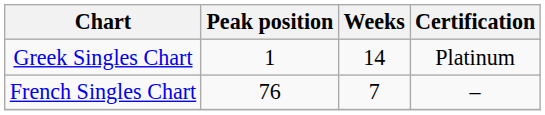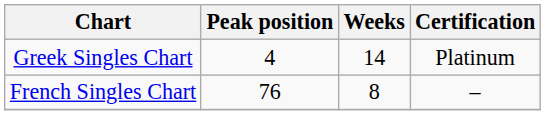 <table class="wikitable">
 <tr>
 <th align="left">Chart</th>
 <th align="left">Peak position</th>
 <th align="left">Weeks</th>
 <th align="left">Certification</th>
 </tr>
 <tr>
 <td align="center"><a href='#'>Greek Singles Chart</a></td>
-<td align="center">1</td>
+<td align="center">4</td>
 <td align="center">14</td>
 <td align="center">Platinum</td>
 </tr>
 <tr>
 <td align="center"><a href='#'>French Singles Chart</a></td>
 <td align="center">76</td>
-<td align="center">7</td>
+<td align="center">8</td>
 <td align="center">–</td>
 </tr>
 <tr>
 </tr>
 </table>
